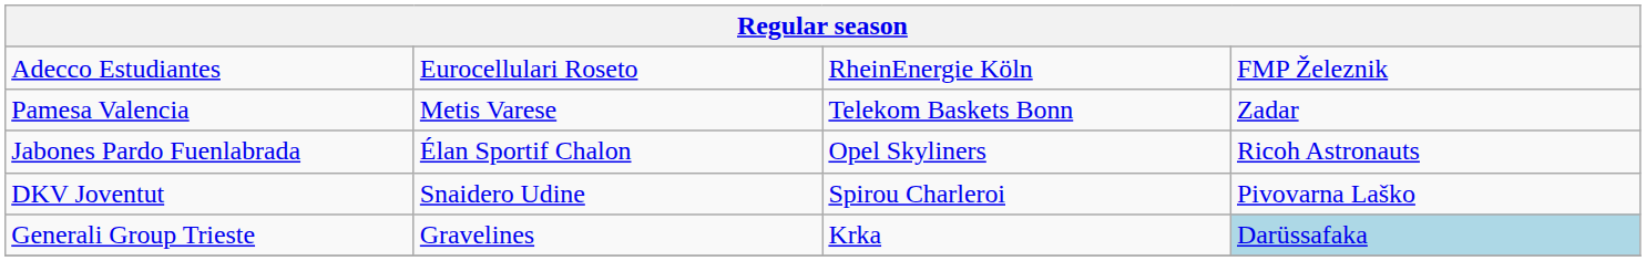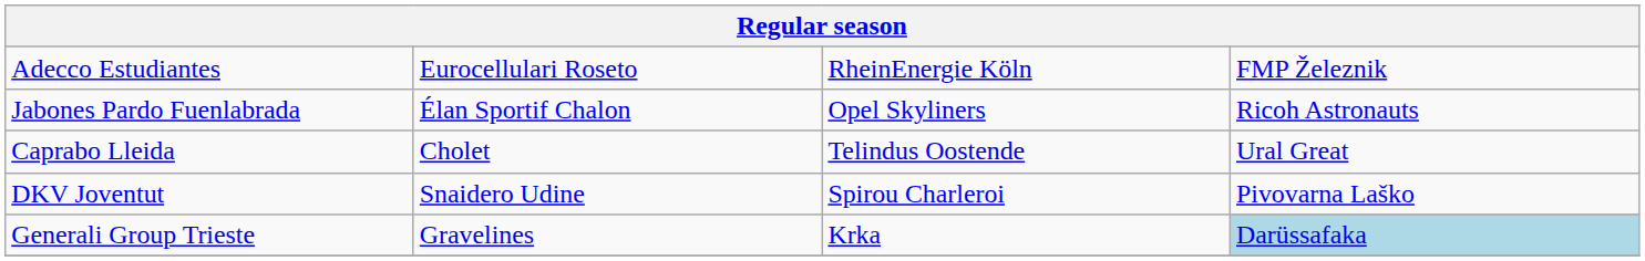 <table class="wikitable">
 <tr>
 <th colspan=4><a href='#'>Regular season</a></th>
 </tr>
 <tr>
 <td width=240> <a href='#'>Adecco Estudiantes</a> </td>
 <td width=240> <a href='#'>Eurocellulari Roseto</a> </td>
 <td width=240> <a href='#'>RheinEnergie Köln</a> </td>
 <td width=240> <a href='#'>FMP Železnik</a> </td>
 </tr>
 <tr>
-<td width=240> <a href='#'>Pamesa Valencia</a> </td>
-<td width=240> <a href='#'>Metis Varese</a> </td>
-<td width=240> <a href='#'>Telekom Baskets Bonn</a> </td>
-<td width=240> <a href='#'>Zadar</a> </td>
-</tr>
-<tr>
 <td width=240> <a href='#'>Jabones Pardo Fuenlabrada</a> </td>
 <td width=240> <a href='#'>Élan Sportif Chalon</a> </td>
 <td width=240> <a href='#'>Opel Skyliners</a> </td>
 <td width=240> <a href='#'>Ricoh Astronauts</a> </td>
+</tr>
+<tr>
+<td width=240> <a href='#'>Caprabo Lleida</a> </td>
+<td width=240> <a href='#'>Cholet</a> </td>
+<td width=240> <a href='#'>Telindus Oostende</a> </td>
+<td width=240> <a href='#'>Ural Great</a> </td>
 </tr>
 <tr>
 <td width=240> <a href='#'>DKV Joventut</a> </td>
 <td width=240> <a href='#'>Snaidero Udine</a> </td>
 <td width=240> <a href='#'>Spirou Charleroi</a> </td>
 <td width=240> <a href='#'>Pivovarna Laško</a> </td>
 </tr>
 <tr>
 <td width=240> <a href='#'>Generali Group Trieste</a> </td>
 <td width=240> <a href='#'>Gravelines</a> </td>
 <td width=240> <a href='#'>Krka</a> </td>
 <td width=240 style="background: lightblue;"> <a href='#'>Darüssafaka</a> </td>
 </tr>
 <tr>
 </tr>
 </table>
